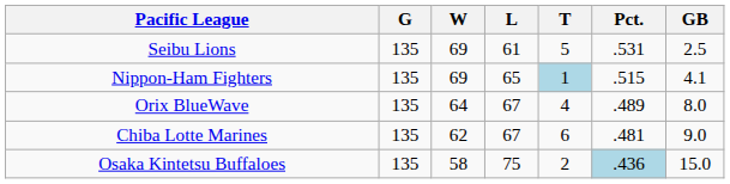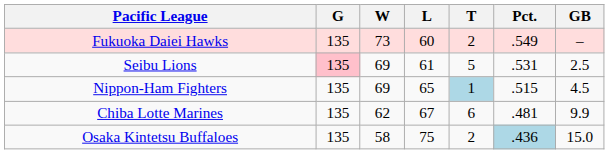 <table class="wikitable"  style="width:50%; text-align:center;">
 <tr>
 <th style="width:35%;"><a href='#'>Pacific League</a></th>
 <th style="width:5%;">G</th>
 <th style="width:5%;">W</th>
 <th style="width:5%;">L</th>
 <th style="width:5%;">T</th>
 <th style="width:7%;">Pct.</th>
 <th style="width:5%;">GB</th>
 </tr>
+<tr style="background:#fdd;">
+<td><a href='#'>Fukuoka Daiei Hawks</a></td>
+<td>135</td>
+<td>73</td>
+<td>60</td>
+<td>2</td>
+<td>.549</td>
+<td>–</td>
+</tr>
 <tr align=center>
 <td><a href='#'>Seibu Lions</a></td>
-<td>135</td>
+<td style="background: pink;">135</td>
 <td>69</td>
 <td>61</td>
 <td>5</td>
 <td>.531</td>
 <td>2.5</td>
 </tr>
 <tr align=center>
 <td><a href='#'>Nippon-Ham Fighters</a></td>
 <td>135</td>
 <td>69</td>
 <td>65</td>
 <td style="background: lightblue;">1</td>
 <td>.515</td>
-<td>4.1</td>
-</tr>
-<tr align=center>
-<td><a href='#'>Orix BlueWave</a></td>
-<td>135</td>
-<td>64</td>
-<td>67</td>
-<td>4</td>
-<td>.489</td>
-<td>8.0</td>
+<td>4.5</td>
 </tr>
 <tr align=center>
 <td><a href='#'>Chiba Lotte Marines</a></td>
 <td>135</td>
 <td>62</td>
 <td>67</td>
 <td>6</td>
 <td>.481</td>
-<td>9.0</td>
+<td>9.9</td>
 </tr>
 <tr align=center>
 <td><a href='#'>Osaka Kintetsu Buffaloes</a></td>
 <td>135</td>
 <td>58</td>
 <td>75</td>
 <td>2</td>
 <td style="background: lightblue;">.436</td>
 <td>15.0</td>
 </tr>
 </table>
